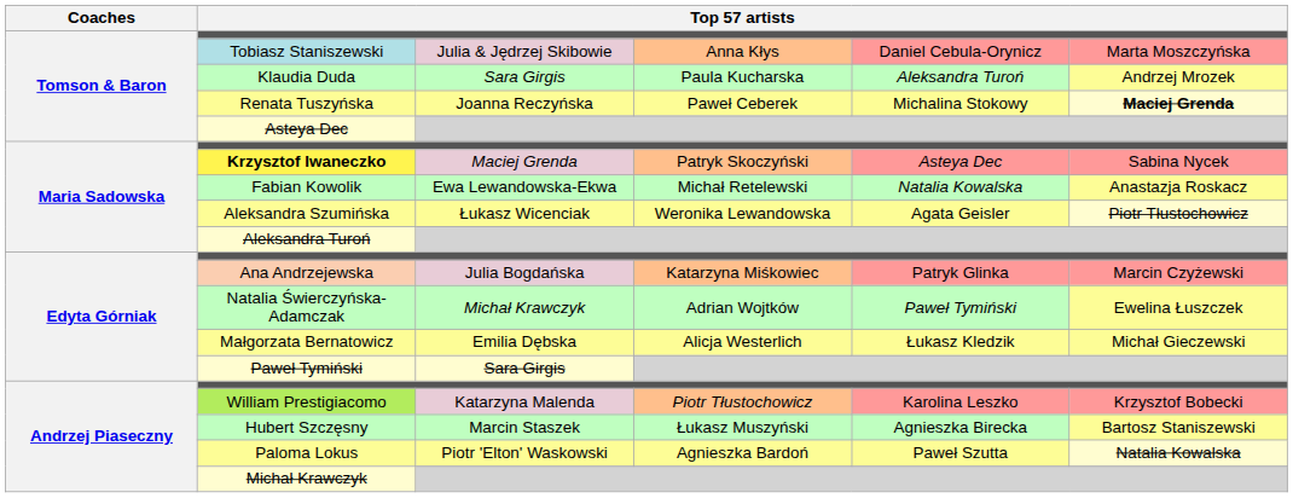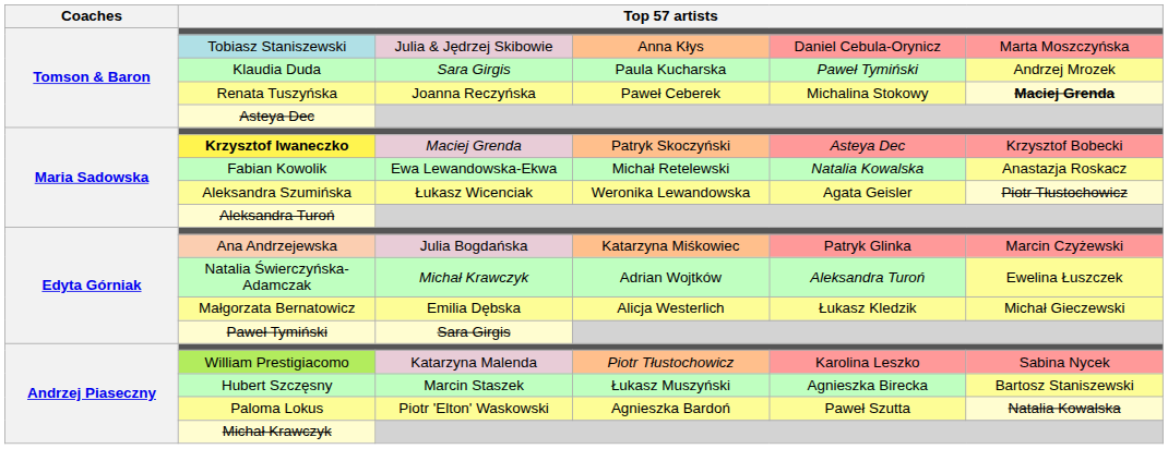 <table class="wikitable" style="text-align:center; width:100%;">
 <tr>
 <th style="width:15%;">Coaches</th>
 <th style="width:85%;" colspan="5">Top 57 artists</th>
 </tr>
 <tr>
 <th rowspan="5"><a href='#'>Tomson & Baron</a></th>
 <td colspan="6" style="background:#555;"></td>
 </tr>
 <tr style="background:#;">
 <td style="background:#B0E0E6;">Tobiasz Staniszewski</td>
 <td style="width:17%; background:#E8CCD7;">Julia & Jędrzej Skibowie</td>
 <td style="width:17%; background:#ffbf8c;">Anna Kłys</td>
 <td style="width:17%; background:#f99;">Daniel Cebula-Orynicz</td>
 <td style="width:17%; background:#f99;">Marta Moszczyńska</td>
 </tr>
 <tr>
 <td style="background:#BFFFC0;">Klaudia Duda</td>
 <td style="background:#BFFFC0;"><em>Sara Girgis</em></td>
 <td style="background:#BFFFC0;">Paula Kucharska</td>
-<td style="background:#BFFFC0;"><em>Aleksandra Turoń</em></td>
+<td style="background:#BFFFC0;"><em>Paweł Tymiński</em></td>
 <td style="background:#FDFD96;">Andrzej Mrozek</td>
 </tr>
 <tr>
 <td style="background:#FDFD96;">Renata Tuszyńska</td>
 <td style="background:#FDFD96;">Joanna Reczyńska</td>
 <td style="background:#FDFD96;">Paweł Ceberek</td>
 <td style="background:#FDFD96;">Michalina Stokowy</td>
 <td style="background:#FFFDD0;"><strong><s>Maciej Grenda</s></strong></td>
 </tr>
 <tr>
 <td style="background:#FFFDD0;"><s>Asteya Dec</s></td>
 <td colspan="4" style="background:lightgrey;"></td>
 </tr>
 <tr>
 <th rowspan="5"><a href='#'>Maria Sadowska</a></th>
 <td colspan="6" style="background:#555;"></td>
 </tr>
 <tr style="background:#;">
 <td style="background:#FFF44F;"><strong>Krzysztof Iwaneczko</strong></td>
 <td style="width:17%; background:#E8CCD7;"><em>Maciej Grenda</em></td>
 <td style="width:17%; background:#ffbf8c;">Patryk Skoczyński</td>
 <td style="width:17%; background:#f99;"><em>Asteya Dec</em></td>
-<td style="width:17%; background:#f99;">Sabina Nycek</td>
+<td style="width:17%; background:#f99;">Krzysztof Bobecki</td>
 </tr>
 <tr>
 <td style="background:#BFFFC0;">Fabian Kowolik</td>
 <td style="background:#BFFFC0;">Ewa Lewandowska-Ekwa</td>
 <td style="background:#BFFFC0;">Michał Retelewski</td>
 <td style="background:#BFFFC0;"><em>Natalia Kowalska</em></td>
 <td style="background:#FDFD96;">Anastazja Roskacz</td>
 </tr>
 <tr>
 <td style="background:#FDFD96;">Aleksandra Szumińska</td>
 <td style="background:#FDFD96;">Łukasz Wicenciak</td>
 <td style="background:#FDFD96;">Weronika Lewandowska</td>
 <td style="background:#FDFD96;">Agata Geisler</td>
 <td style="background:#FFFDD0;"><s>Piotr Tłustochowicz</s></td>
 </tr>
 <tr>
 <td style="background:#FFFDD0;"><s>Aleksandra Turoń</s></td>
 <td colspan="4" style="background:lightgrey;"></td>
 </tr>
 <tr>
 <th rowspan="5"><a href='#'>Edyta Górniak</a></th>
 <td colspan="6" style="background:#555;"></td>
 </tr>
 <tr style="background:#;">
 <td style="background:#FBCEB1;">Ana Andrzejewska</td>
 <td style="width:17%; background:#E8CCD7;">Julia Bogdańska</td>
 <td style="width:17%; background:#ffbf8c;">Katarzyna Miśkowiec</td>
 <td style="width:17%; background:#f99;">Patryk Glinka</td>
 <td style="width:17%; background:#f99;">Marcin Czyżewski</td>
 </tr>
 <tr>
 <td style="background:#BFFFC0;">Natalia Świerczyńska-Adamczak</td>
 <td style="background:#BFFFC0;"><em>Michał Krawczyk</em></td>
 <td style="background:#BFFFC0;">Adrian Wojtków</td>
-<td style="background:#BFFFC0;"><em>Paweł Tymiński</em></td>
+<td style="background:#BFFFC0;"><em>Aleksandra Turoń</em></td>
 <td style="background:#FDFD96;">Ewelina Łuszczek</td>
 </tr>
 <tr style="background:#FDFD96;">
 <td>Małgorzata Bernatowicz</td>
 <td>Emilia Dębska</td>
 <td>Alicja Westerlich</td>
 <td>Łukasz Kledzik</td>
 <td>Michał Gieczewski</td>
 </tr>
 <tr>
 <td style="background:#FFFDD0;"><s>Paweł Tymiński</s></td>
 <td style="background:#FFFDD0;"><s>Sara Girgis</s></td>
 <td colspan="3" style="background:lightgrey;"></td>
 </tr>
 <tr>
 <th rowspan="5"><a href='#'>Andrzej Piaseczny</a></th>
 <td colspan="6" style="background:#555;"></td>
 </tr>
 <tr style="background:#;">
 <td width="17%" style="background:#B2EC5D;">William Prestigiacomo</td>
 <td style="width:17%; background:#E8CCD7;">Katarzyna Malenda</td>
 <td style="width:17%; background:#ffbf8c;"><em>Piotr Tłustochowicz</em></td>
 <td style="width:17%; background:#f99;">Karolina Leszko</td>
-<td style="width:17%; background:#f99;">Krzysztof Bobecki</td>
+<td style="width:17%; background:#f99;">Sabina Nycek</td>
 </tr>
 <tr>
 <td style="background:#BFFFC0;">Hubert Szczęsny</td>
 <td style="background:#BFFFC0;">Marcin Staszek</td>
 <td style="background:#BFFFC0;">Łukasz Muszyński</td>
 <td style="background:#BFFFC0;">Agnieszka Birecka</td>
 <td style="background:#FDFD96;">Bartosz Staniszewski</td>
 </tr>
 <tr>
 <td style="background:#FDFD96;">Paloma Lokus</td>
 <td style="background:#FDFD96;">Piotr 'Elton' Waskowski</td>
 <td style="background:#FDFD96;">Agnieszka Bardoń</td>
 <td style="background:#FDFD96;">Paweł Szutta</td>
 <td style="background:#FFFDD0;"><s>Natalia Kowalska</s></td>
 </tr>
 <tr>
 <td style="background:#FFFDD0;"><s>Michał Krawczyk</s></td>
 <td colspan="4" style="background:lightgrey;"></td>
 </tr>
 </table>
